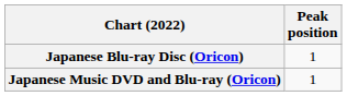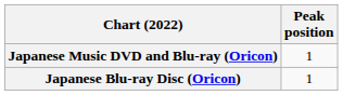 <table class="wikitable sortable plainrowheaders" style="text-align:center">
 <tr>
 <th scope="col">Chart (2022)</th>
 <th scope="col">Peak<br>position</th>
 </tr>
 <tr>
+<th scope="row">Japanese Music DVD and Blu-ray (<a href='#'>Oricon</a>)</th>
+<td>1</td>
+</tr>
+<tr>
 <th scope="row">Japanese Blu-ray Disc (<a href='#'>Oricon</a>)</th>
 <td>1</td>
 </tr>
-<tr>
-<th scope="row">Japanese Music DVD and Blu-ray (<a href='#'>Oricon</a>)</th>
-<td>1</td>
-</tr>
 </table>
